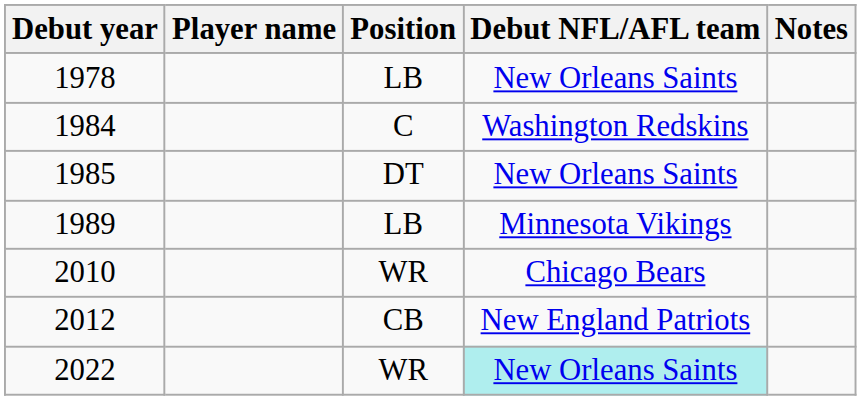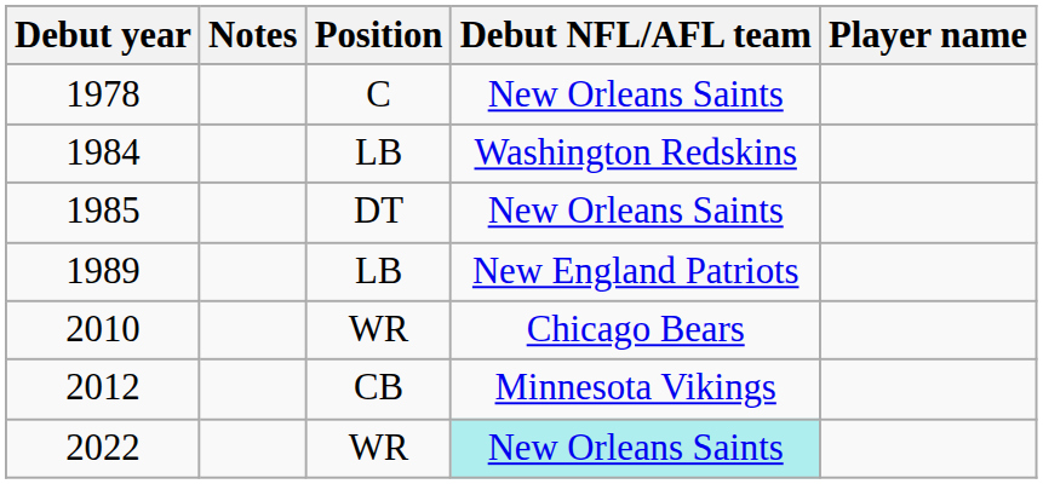 <table class="wikitable sortable" style="text-align: center;">
 <tr>
 <th>Debut year</th>
-<th>Player name</th>
+<th>Notes</th>
 <th>Position</th>
 <th>Debut NFL/AFL team</th>
-<th>Notes</th>
+<th>Player name</th>
 </tr>
 <tr>
 <td align="center">1978</td>
 <td align="center"></td>
-<td align="center">LB</td>
+<td align="center">C</td>
 <td align="center"><a href='#'>New Orleans Saints</a></td>
 <td align="center"></td>
 </tr>
 <tr>
 <td align="center">1984</td>
 <td align="center"></td>
-<td align="center">C</td>
+<td align="center">LB</td>
 <td align="center"><a href='#'>Washington Redskins</a></td>
 <td align="center"></td>
 </tr>
 <tr>
 <td align="center">1985</td>
 <td align="center"></td>
 <td align="center">DT</td>
 <td align="center"><a href='#'>New Orleans Saints</a></td>
 <td align="center"></td>
 </tr>
 <tr>
 <td align="center">1989</td>
 <td align="center"></td>
 <td align="center">LB</td>
-<td align="center"><a href='#'>Minnesota Vikings</a></td>
+<td align="center"><a href='#'>New England Patriots</a></td>
 <td align="center"></td>
 </tr>
 <tr>
 <td align="center">2010</td>
 <td align="center"></td>
 <td align="center">WR</td>
 <td align="center"><a href='#'>Chicago Bears</a></td>
 <td align="center"></td>
 </tr>
 <tr>
 <td align="center">2012</td>
 <td align="center"></td>
 <td align="center">CB</td>
-<td align="center"><a href='#'>New England Patriots</a></td>
+<td align="center"><a href='#'>Minnesota Vikings</a></td>
 <td align="center"></td>
 </tr>
 <tr>
 <td align="center">2022</td>
 <td align="center"></td>
 <td align="center">WR</td>
 <td align="center" style="background: paleturquoise;"><a href='#'>New Orleans Saints</a></td>
 <td align="center"></td>
 </tr>
 </table>
